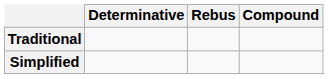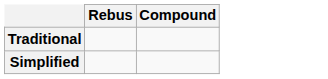 <table class=wikitable style="border:none; text-align:center; vertical-align:middle">
 <tr>
 <th style="border:none;"></th>
-<th scope="col">Determinative</th>
 <th scope="col">Rebus</th>
 <th scope="col">Compound</th>
 </tr>
 <tr>
 <th>Traditional</th>
 <td></td>
 <td></td>
-<td></td>
 </tr>
 <tr>
 <th>Simplified</th>
 <td></td>
 <td></td>
-<td></td>
 </tr>
 </table>
